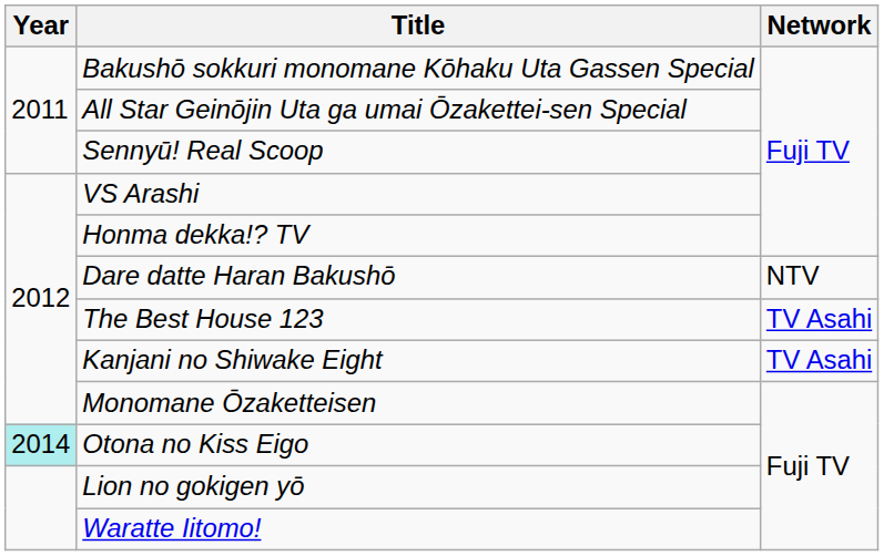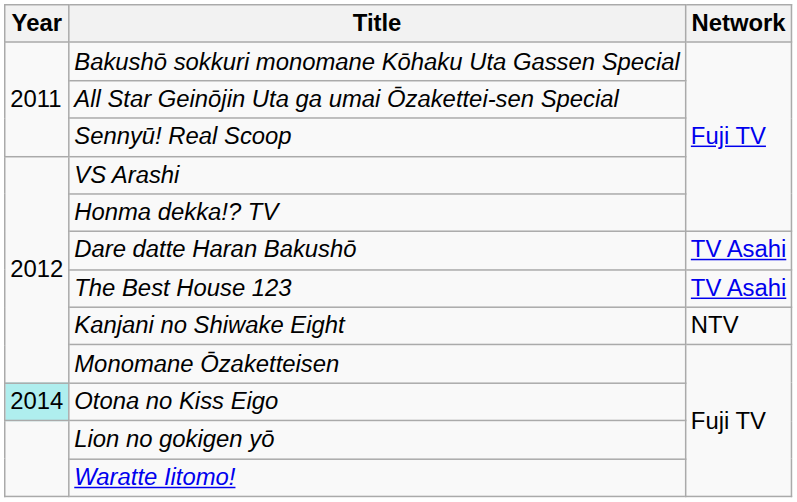 <table class="wikitable">
 <tr>
 <th>Year</th>
 <th>Title</th>
 <th>Network</th>
 </tr>
 <tr>
 <td rowspan="3">2011</td>
 <td><em>Bakushō sokkuri monomane Kōhaku Uta Gassen Special</em></td>
 <td rowspan="5"><a href='#'>Fuji TV</a></td>
 </tr>
 <tr>
 <td><em>All Star Geinōjin Uta ga umai Ōzakettei-sen Special</em></td>
 </tr>
 <tr>
 <td><em>Sennyū! Real Scoop</em></td>
 </tr>
 <tr>
 <td rowspan="6">2012</td>
 <td><em>VS Arashi</em></td>
 </tr>
 <tr>
 <td><em>Honma dekka!? TV</em></td>
 </tr>
 <tr>
 <td><em>Dare datte Haran Bakushō</em></td>
-<td>NTV</td>
+<td><a href='#'>TV Asahi</a></td>
 </tr>
 <tr>
 <td><em>The Best House 123</em></td>
 <td><a href='#'>TV Asahi</a></td>
 </tr>
 <tr>
 <td><em>Kanjani no Shiwake Eight</em></td>
-<td><a href='#'>TV Asahi</a></td>
+<td>NTV</td>
 </tr>
 <tr>
 <td><em>Monomane Ōzaketteisen</em></td>
 <td rowspan="4">Fuji TV</td>
 </tr>
 <tr>
 <td style="background: paleturquoise;">2014</td>
 <td><em>Otona no Kiss Eigo</em></td>
 </tr>
 <tr>
 <td rowspan="2"></td>
 <td><em>Lion no  gokigen yō</em></td>
 </tr>
 <tr>
 <td><em><a href='#'>Waratte Iitomo!</a></em></td>
 </tr>
 </table>
